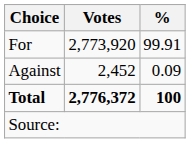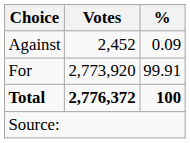 <table class=wikitable style=text-align:right>
 <tr>
 <th>Choice</th>
 <th>Votes</th>
 <th>%</th>
 </tr>
 <tr>
+<td align=left>Against</td>
+<td>2,452</td>
+<td>0.09</td>
+</tr>
+<tr>
 <td align=left>For</td>
 <td>2,773,920</td>
 <td>99.91</td>
-</tr>
-<tr>
-<td align=left>Against</td>
-<td>2,452</td>
-<td>0.09</td>
 </tr>
 <tr>
 <td align=left><strong>Total</strong></td>
 <td><strong>2,776,372</strong></td>
 <td><strong>100</strong></td>
 </tr>
 <tr>
 <td colspan=3 align=left>Source: </td>
 </tr>
 </table>
